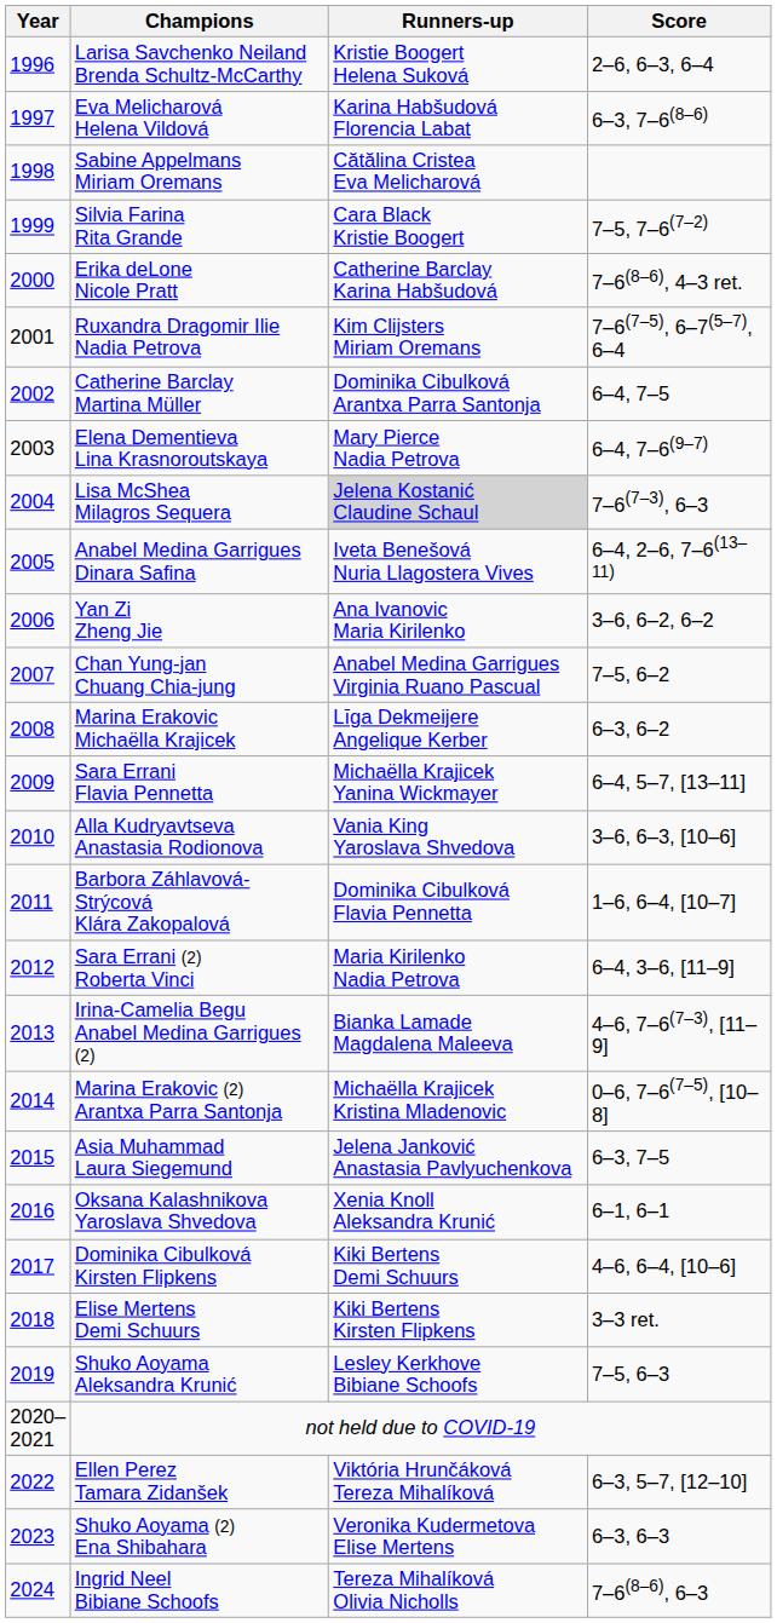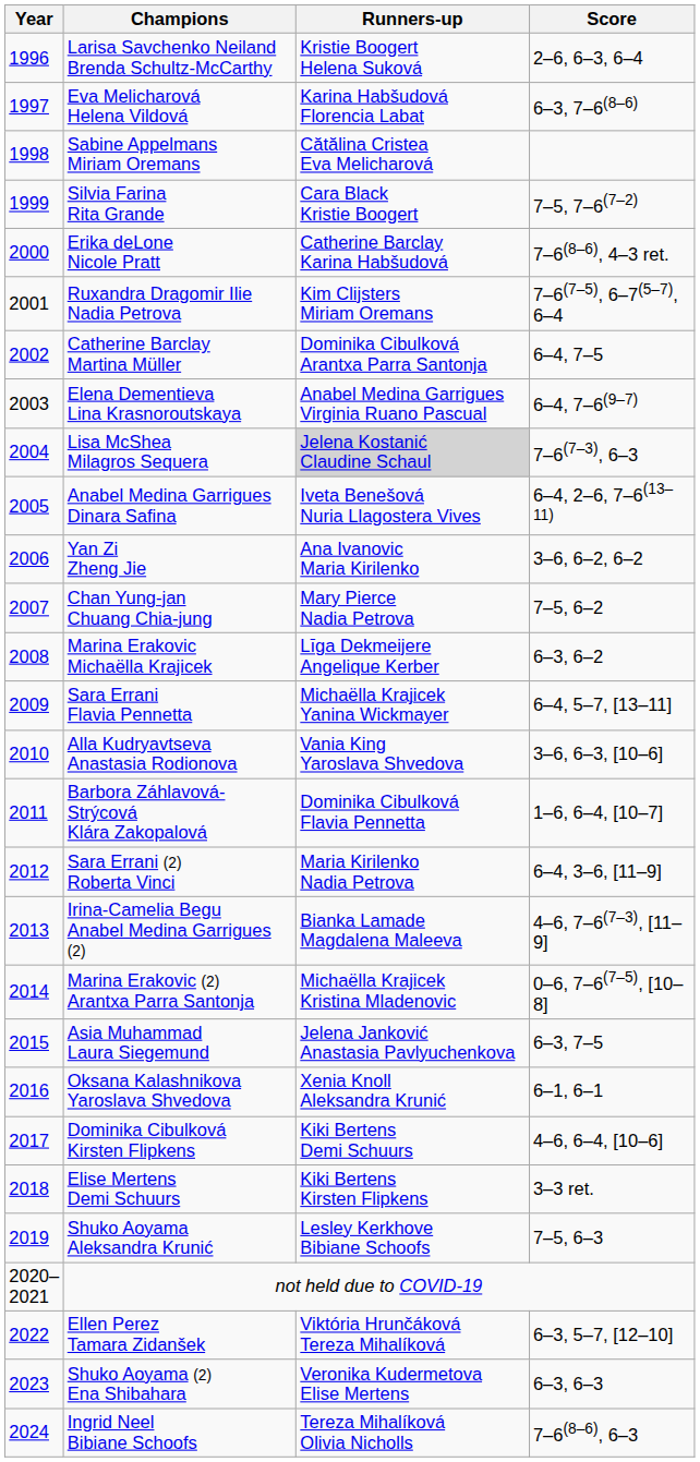 <table class="wikitable">
 <tr>
 <th>Year</th>
 <th width="200">Champions</th>
 <th width="200">Runners-up</th>
 <th width="140">Score</th>
 </tr>
 <tr>
 <td><a href='#'>1996</a></td>
 <td> <a href='#'>Larisa Savchenko Neiland</a> <br>  <a href='#'>Brenda Schultz-McCarthy</a></td>
 <td> <a href='#'>Kristie Boogert</a> <br>  <a href='#'>Helena Suková</a></td>
 <td>2–6, 6–3, 6–4</td>
 </tr>
 <tr>
 <td><a href='#'>1997</a></td>
 <td> <a href='#'>Eva Melicharová</a> <br>  <a href='#'>Helena Vildová</a></td>
 <td> <a href='#'>Karina Habšudová</a> <br>  <a href='#'>Florencia Labat</a></td>
 <td>6–3, 7–6<sup>(8–6)</sup></td>
 </tr>
 <tr>
 <td><a href='#'>1998</a></td>
 <td> <a href='#'>Sabine Appelmans</a> <br>  <a href='#'>Miriam Oremans</a></td>
 <td> <a href='#'>Cătălina Cristea</a> <br>  <a href='#'>Eva Melicharová</a></td>
 <td></td>
 </tr>
 <tr>
 <td><a href='#'>1999</a></td>
 <td> <a href='#'>Silvia Farina</a> <br>  <a href='#'>Rita Grande</a></td>
 <td> <a href='#'>Cara Black</a> <br>  <a href='#'>Kristie Boogert</a></td>
 <td>7–5, 7–6<sup>(7–2)</sup></td>
 </tr>
 <tr>
 <td><a href='#'>2000</a></td>
 <td> <a href='#'>Erika deLone</a> <br>  <a href='#'>Nicole Pratt</a></td>
 <td> <a href='#'>Catherine Barclay</a> <br>  <a href='#'>Karina Habšudová</a></td>
 <td>7–6<sup>(8–6)</sup>, 4–3 ret.</td>
 </tr>
 <tr>
 <td>2001</td>
 <td> <a href='#'>Ruxandra Dragomir Ilie</a> <br>  <a href='#'>Nadia Petrova</a></td>
 <td> <a href='#'>Kim Clijsters</a> <br>  <a href='#'>Miriam Oremans</a></td>
 <td>7–6<sup>(7–5)</sup>, 6–7<sup>(5–7)</sup>, 6–4</td>
 </tr>
 <tr>
 <td><a href='#'>2002</a></td>
 <td> <a href='#'>Catherine Barclay</a> <br>  <a href='#'>Martina Müller</a></td>
 <td> <a href='#'>Dominika Cibulková</a> <br>  <a href='#'>Arantxa Parra Santonja</a></td>
 <td>6–4, 7–5</td>
 </tr>
 <tr>
 <td>2003</td>
 <td> <a href='#'>Elena Dementieva</a> <br>  <a href='#'>Lina Krasnoroutskaya</a></td>
-<td> <a href='#'>Mary Pierce</a> <br>  <a href='#'>Nadia Petrova</a></td>
+<td> <a href='#'>Anabel Medina Garrigues</a> <br>  <a href='#'>Virginia Ruano Pascual</a></td>
 <td>6–4, 7–6<sup>(9–7)</sup></td>
 </tr>
 <tr>
 <td><a href='#'>2004</a></td>
 <td> <a href='#'>Lisa McShea</a> <br>  <a href='#'>Milagros Sequera</a></td>
 <td style="background: lightgrey;"> <a href='#'>Jelena Kostanić</a> <br>  <a href='#'>Claudine Schaul</a></td>
 <td>7–6<sup>(7–3)</sup>, 6–3</td>
 </tr>
 <tr>
 <td><a href='#'>2005</a></td>
 <td> <a href='#'>Anabel Medina Garrigues</a> <br>  <a href='#'>Dinara Safina</a></td>
 <td> <a href='#'>Iveta Benešová</a> <br>  <a href='#'>Nuria Llagostera Vives</a></td>
 <td>6–4, 2–6, 7–6<sup>(13–11)</sup></td>
 </tr>
 <tr>
 <td><a href='#'>2006</a></td>
 <td> <a href='#'>Yan Zi</a> <br>  <a href='#'>Zheng Jie</a></td>
 <td> <a href='#'>Ana Ivanovic</a> <br>  <a href='#'>Maria Kirilenko</a></td>
 <td>3–6, 6–2, 6–2</td>
 </tr>
 <tr>
 <td><a href='#'>2007</a></td>
 <td> <a href='#'>Chan Yung-jan</a> <br>  <a href='#'>Chuang Chia-jung</a></td>
-<td> <a href='#'>Anabel Medina Garrigues</a> <br>  <a href='#'>Virginia Ruano Pascual</a></td>
+<td> <a href='#'>Mary Pierce</a> <br>  <a href='#'>Nadia Petrova</a></td>
 <td>7–5, 6–2</td>
 </tr>
 <tr>
 <td><a href='#'>2008</a></td>
 <td> <a href='#'>Marina Erakovic</a><br> <a href='#'>Michaëlla Krajicek</a></td>
 <td> <a href='#'>Līga Dekmeijere</a><br> <a href='#'>Angelique Kerber</a></td>
 <td>6–3, 6–2</td>
 </tr>
 <tr>
 <td><a href='#'>2009</a></td>
 <td> <a href='#'>Sara Errani</a> <br>  <a href='#'>Flavia Pennetta</a></td>
 <td> <a href='#'>Michaëlla Krajicek</a> <br>  <a href='#'>Yanina Wickmayer</a></td>
 <td>6–4, 5–7, [13–11]</td>
 </tr>
 <tr>
 <td><a href='#'>2010</a></td>
 <td> <a href='#'>Alla Kudryavtseva</a> <br>  <a href='#'>Anastasia Rodionova</a></td>
 <td> <a href='#'>Vania King</a> <br>  <a href='#'>Yaroslava Shvedova</a></td>
 <td>3–6, 6–3, [10–6]</td>
 </tr>
 <tr>
 <td><a href='#'>2011</a></td>
 <td> <a href='#'>Barbora Záhlavová-Strýcová</a> <br>  <a href='#'>Klára Zakopalová</a></td>
 <td> <a href='#'>Dominika Cibulková</a> <br>  <a href='#'>Flavia Pennetta</a></td>
 <td>1–6, 6–4, [10–7]</td>
 </tr>
 <tr>
 <td><a href='#'>2012</a></td>
 <td> <a href='#'>Sara Errani</a> <small> (2) </small><br>  <a href='#'>Roberta Vinci</a></td>
 <td> <a href='#'>Maria Kirilenko</a> <br>  <a href='#'>Nadia Petrova</a></td>
 <td>6–4, 3–6, [11–9]</td>
 </tr>
 <tr>
 <td><a href='#'>2013</a></td>
 <td> <a href='#'>Irina-Camelia Begu</a> <br>  <a href='#'>Anabel Medina Garrigues</a> <small> (2) </small></td>
 <td> <a href='#'>Bianka Lamade</a> <br>  <a href='#'>Magdalena Maleeva</a></td>
 <td>4–6, 7–6<sup>(7–3)</sup>, [11–9]</td>
 </tr>
 <tr>
 <td><a href='#'>2014</a></td>
 <td> <a href='#'>Marina Erakovic</a> <small> (2) </small><br>  <a href='#'>Arantxa Parra Santonja</a></td>
 <td> <a href='#'>Michaëlla Krajicek</a> <br>  <a href='#'>Kristina Mladenovic</a></td>
 <td>0–6, 7–6<sup>(7–5)</sup>, [10–8]</td>
 </tr>
 <tr>
 <td><a href='#'>2015</a></td>
 <td> <a href='#'>Asia Muhammad</a> <br>  <a href='#'>Laura Siegemund</a></td>
 <td> <a href='#'>Jelena Janković</a> <br>  <a href='#'>Anastasia Pavlyuchenkova</a></td>
 <td>6–3, 7–5</td>
 </tr>
 <tr>
 <td><a href='#'>2016</a></td>
 <td> <a href='#'>Oksana Kalashnikova</a> <br>  <a href='#'>Yaroslava Shvedova</a></td>
 <td> <a href='#'>Xenia Knoll</a> <br>  <a href='#'>Aleksandra Krunić</a></td>
 <td>6–1, 6–1</td>
 </tr>
 <tr>
 <td><a href='#'>2017</a></td>
 <td> <a href='#'>Dominika Cibulková</a> <br>  <a href='#'>Kirsten Flipkens</a></td>
 <td> <a href='#'>Kiki Bertens</a> <br>  <a href='#'>Demi Schuurs</a></td>
 <td>4–6, 6–4, [10–6]</td>
 </tr>
 <tr>
 <td><a href='#'>2018</a></td>
 <td> <a href='#'>Elise Mertens</a> <br>  <a href='#'>Demi Schuurs</a></td>
 <td> <a href='#'>Kiki Bertens</a> <br>  <a href='#'>Kirsten Flipkens</a></td>
 <td>3–3 ret.</td>
 </tr>
 <tr>
 <td><a href='#'>2019</a></td>
 <td> <a href='#'>Shuko Aoyama</a> <br>  <a href='#'>Aleksandra Krunić</a></td>
 <td> <a href='#'>Lesley Kerkhove</a> <br>  <a href='#'>Bibiane Schoofs</a></td>
 <td>7–5, 6–3</td>
 </tr>
 <tr>
 <td style=background:>2020– <br>2021</td>
 <td colspan=3 align=center style=background:><em>not held due to <a href='#'>COVID-19</a></em></td>
 </tr>
 <tr>
 <td><a href='#'>2022</a></td>
 <td> <a href='#'>Ellen Perez</a> <br>  <a href='#'>Tamara Zidanšek</a></td>
 <td> <a href='#'>Viktória Hrunčáková</a> <br>  <a href='#'>Tereza Mihalíková</a></td>
 <td>6–3, 5–7, [12–10]</td>
 </tr>
 <tr>
 <td><a href='#'>2023</a></td>
 <td> <a href='#'>Shuko Aoyama</a> <small>(2)</small> <br>  <a href='#'>Ena Shibahara</a></td>
 <td> <a href='#'>Veronika Kudermetova</a> <br>  <a href='#'>Elise Mertens</a></td>
 <td>6–3, 6–3</td>
 </tr>
 <tr>
 <td><a href='#'>2024</a></td>
 <td> <a href='#'>Ingrid Neel</a> <br>  <a href='#'>Bibiane Schoofs</a></td>
 <td> <a href='#'>Tereza Mihalíková</a> <br>  <a href='#'>Olivia Nicholls</a></td>
 <td>7–6<sup>(8–6)</sup>, 6–3</td>
 </tr>
 </table>
